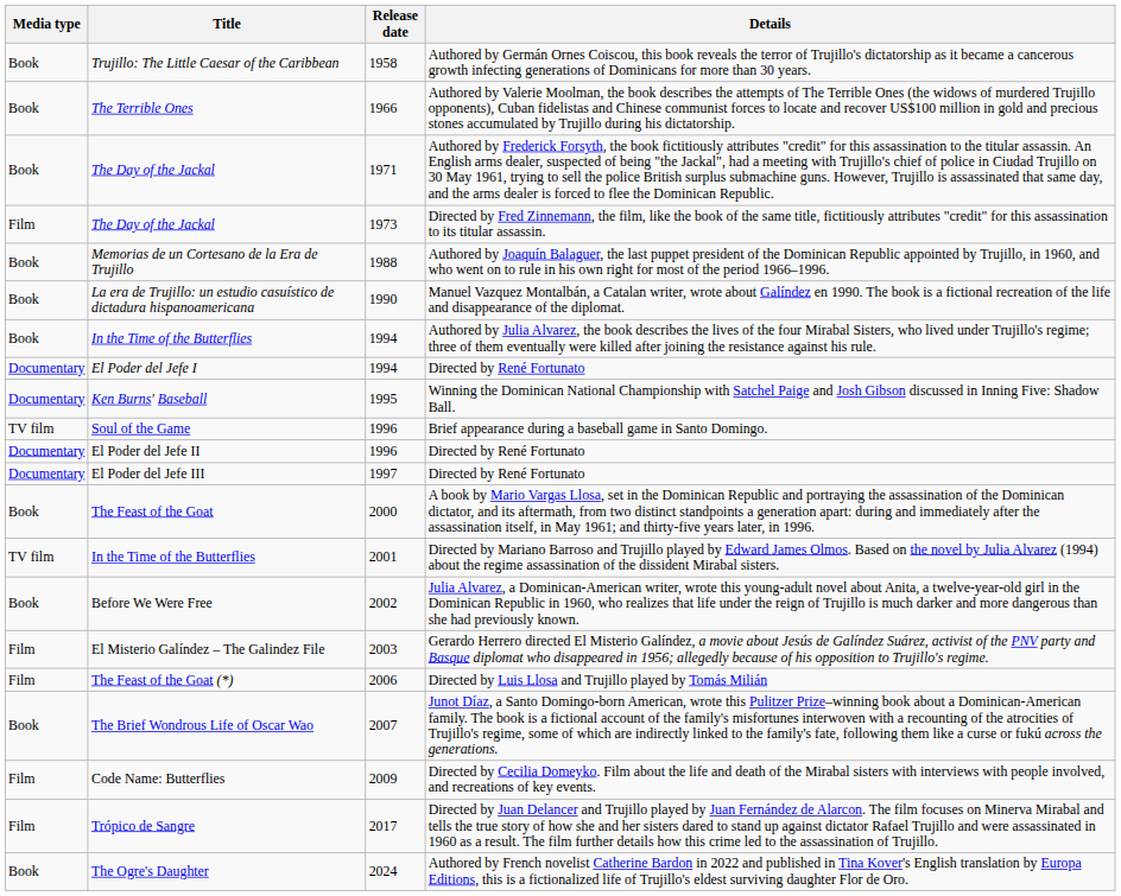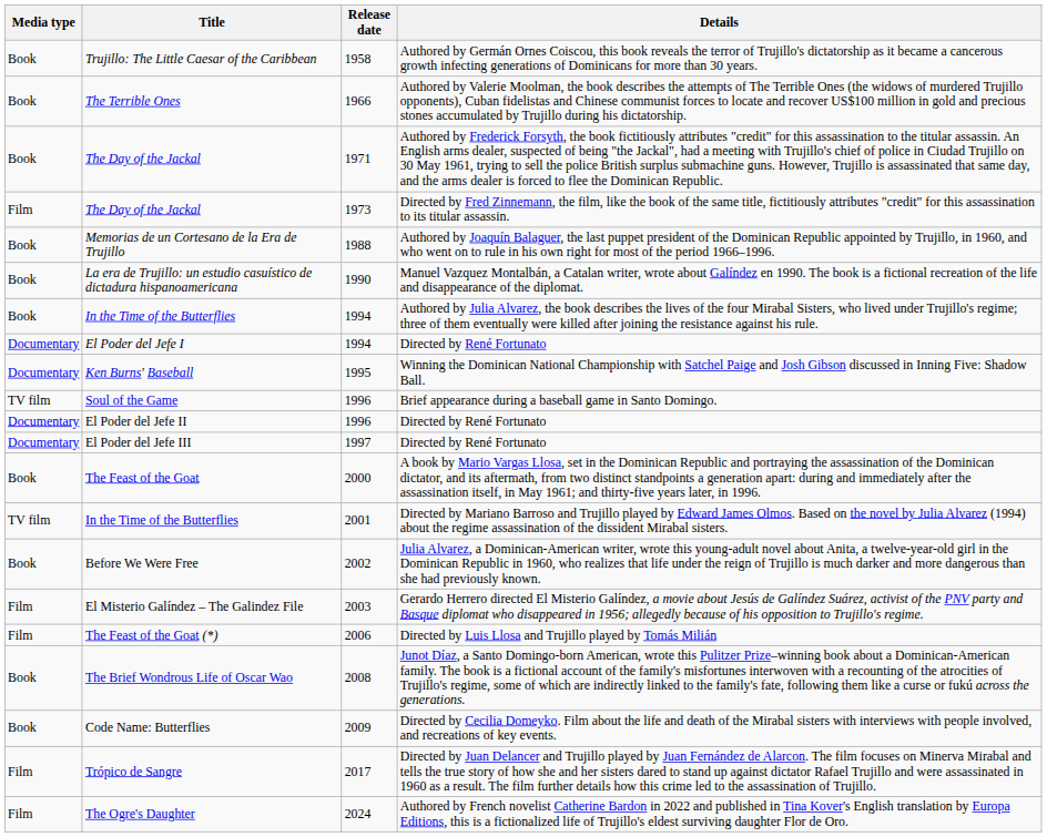 <table class="wikitable sortable" style="width:100%;">
 <tr>
 <th width=5%>Media type</th>
 <th width=25%>Title</th>
 <th>Release date</th>
 <th class=unsortable>Details</th>
 </tr>
 <tr>
 <td>Book</td>
 <td><em>Trujillo: The Little Caesar of the Caribbean</em></td>
 <td>1958</td>
 <td>Authored by Germán Ornes Coiscou, this book reveals the terror of Trujillo's dictatorship as it became a cancerous growth infecting generations of Dominicans for more than 30 years.</td>
 </tr>
 <tr>
 <td>Book</td>
 <td><em><a href='#'>The Terrible Ones</a></em></td>
 <td>1966</td>
 <td>Authored by Valerie Moolman, the book describes the attempts of The Terrible Ones (the widows of murdered Trujillo opponents), Cuban fidelistas and Chinese communist forces to locate and recover US$100 million in gold and precious stones accumulated by Trujillo during his dictatorship.</td>
 </tr>
 <tr>
 <td>Book</td>
 <td><em><a href='#'>The Day of the Jackal</a></em></td>
 <td>1971</td>
 <td>Authored by <a href='#'>Frederick Forsyth</a>, the book fictitiously attributes "credit" for this assassination to the titular assassin. An English arms dealer, suspected of being "the Jackal", had a meeting with Trujillo's chief of police in Ciudad Trujillo on 30 May 1961, trying to sell the police British surplus submachine guns. However, Trujillo is assassinated that same day, and the arms dealer is forced to flee the Dominican Republic.</td>
 </tr>
 <tr>
 <td>Film</td>
 <td><em><a href='#'>The Day of the Jackal</a></em></td>
 <td>1973</td>
 <td>Directed by <a href='#'>Fred Zinnemann</a>, the film, like the book of the same title, fictitiously attributes "credit" for this assassination to its titular assassin.</td>
 </tr>
 <tr>
 <td>Book</td>
 <td><em>Memorias de un Cortesano de la Era de Trujillo</em></td>
 <td>1988</td>
 <td>Authored by <a href='#'>Joaquín Balaguer</a>, the last puppet president of the Dominican Republic appointed by Trujillo, in 1960, and who went on to rule in his own right for most of the period 1966–1996.</td>
 </tr>
 <tr>
 <td>Book</td>
 <td><em>La era de Trujillo: un estudio casuístico de dictadura hispanoamericana</em></td>
 <td>1990</td>
 <td>Manuel Vazquez Montalbán, a Catalan writer, wrote about <a href='#'>Galíndez</a> en 1990. The book is a fictional recreation of the life and disappearance of the diplomat.</td>
 </tr>
 <tr>
 <td>Book</td>
 <td><em><a href='#'>In the Time of the Butterflies</a></em></td>
 <td>1994</td>
 <td>Authored by <a href='#'>Julia Alvarez</a>, the book describes the lives of the four Mirabal Sisters, who lived under Trujillo's regime; three of them eventually were killed after joining the resistance against his rule.</td>
 </tr>
 <tr>
 <td><a href='#'>Documentary</a></td>
 <td><em>El Poder del Jefe I</em></td>
 <td>1994</td>
 <td>Directed by <a href='#'>René Fortunato</a></td>
 </tr>
 <tr>
 <td><a href='#'>Documentary</a></td>
 <td><em><a href='#'>Ken Burns</a>' <a href='#'>Baseball</a></td>
 <td>1995</td>
 <td>Winning the Dominican National Championship with <a href='#'>Satchel Paige</a> and <a href='#'>Josh Gibson</a> discussed in Inning Five: Shadow Ball.</td>
 </tr>
 <tr>
 <td>TV film</td>
 <td></em><a href='#'>Soul of the Game</a><em></td>
 <td>1996</td>
 <td>Brief appearance during a baseball game in Santo Domingo.</td>
 </tr>
 <tr>
 <td><a href='#'>Documentary</a></td>
 <td></em>El Poder del Jefe II<em></td>
 <td>1996</td>
 <td>Directed by René Fortunato</td>
 </tr>
 <tr>
 <td><a href='#'>Documentary</a></td>
 <td></em>El Poder del Jefe III<em></td>
 <td>1997</td>
 <td>Directed by René Fortunato</td>
 </tr>
 <tr>
 <td>Book</td>
 <td></em><a href='#'>The Feast of the Goat</a><em></td>
 <td>2000</td>
 <td>A book by <a href='#'>Mario Vargas Llosa</a>, set in the Dominican Republic and portraying the assassination of the Dominican dictator, and its aftermath, from two distinct standpoints a generation apart: during and immediately after the assassination itself, in May 1961; and thirty-five years later, in 1996.</td>
 </tr>
 <tr>
 <td>TV film</td>
 <td></em><a href='#'>In the Time of the Butterflies</a><em></td>
 <td>2001</td>
 <td>Directed by Mariano Barroso and Trujillo played by <a href='#'>Edward James Olmos</a>. Based on <a href='#'>the novel by Julia Alvarez</a> (1994) about the regime assassination of the dissident Mirabal sisters.</td>
 </tr>
 <tr>
 <td>Book</td>
 <td></em>Before We Were Free<em></td>
 <td>2002</td>
 <td><a href='#'>Julia Alvarez</a>, a Dominican-American writer, wrote this young-adult novel about Anita, a twelve-year-old girl in the Dominican Republic in 1960, who realizes that life under the reign of Trujillo is much darker and more dangerous than she had previously known.</td>
 </tr>
 <tr>
 <td>Film</td>
 <td></em>El Misterio Galíndez – The Galindez File<em></td>
 <td>2003</td>
 <td>Gerardo Herrero directed </em>El Misterio Galíndez<em>, a movie about Jesús de Galíndez Suárez, activist of the <a href='#'>PNV</a> party and <a href='#'>Basque</a> diplomat who disappeared in 1956; allegedly because of his opposition to Trujillo's regime.</td>
 </tr>
 <tr>
 <td>Film</td>
 <td></em><a href='#'>The Feast of the Goat</a><em> (*)</td>
 <td>2006</td>
 <td>Directed by <a href='#'>Luis Llosa</a> and Trujillo played by <a href='#'>Tomás Milián</a></td>
 </tr>
 <tr>
 <td>Book</td>
 <td></em><a href='#'>The Brief Wondrous Life of Oscar Wao</a><em></td>
-<td>2007</td>
+<td>2008</td>
 <td><a href='#'>Junot Díaz</a>, a Santo Domingo-born American, wrote this <a href='#'>Pulitzer Prize</a>–winning book about a Dominican-American family. The book is a fictional account of the family's misfortunes interwoven with a recounting of the atrocities of Trujillo's regime, some of which are indirectly linked to the family's fate, following them like a curse or </em>fukú<em> across the generations.</td>
 </tr>
 <tr>
-<td>Film</td>
+<td>Book</td>
 <td></em>Code Name: Butterflies<em></td>
 <td>2009</td>
 <td>Directed by <a href='#'>Cecilia Domeyko</a>. Film about the life and death of the Mirabal sisters with interviews with people involved, and recreations of key events.</td>
 </tr>
 <tr>
 <td>Film</td>
 <td></em><a href='#'>Trópico de Sangre</a><em></td>
 <td>2017</td>
 <td>Directed by <a href='#'>Juan Delancer</a> and Trujillo played by <a href='#'>Juan Fernández de Alarcon</a>. The film focuses on Minerva Mirabal and tells the true story of how she and her sisters dared to stand up against dictator Rafael Trujillo and were assassinated in 1960 as a result. The film further details how this crime led to the assassination of Trujillo.</td>
 </tr>
 <tr>
-<td>Book</td>
+<td>Film</td>
 <td></em><a href='#'>The Ogre's Daughter</a><em></td>
 <td>2024</td>
 <td>Authored by French novelist <a href='#'>Catherine Bardon</a> in 2022 and published in <a href='#'>Tina Kover</a>'s English translation by <a href='#'>Europa Editions</a>, this is a fictionalized life of Trujillo's eldest surviving daughter Flor de Oro.</td>
 </tr>
 </table>
